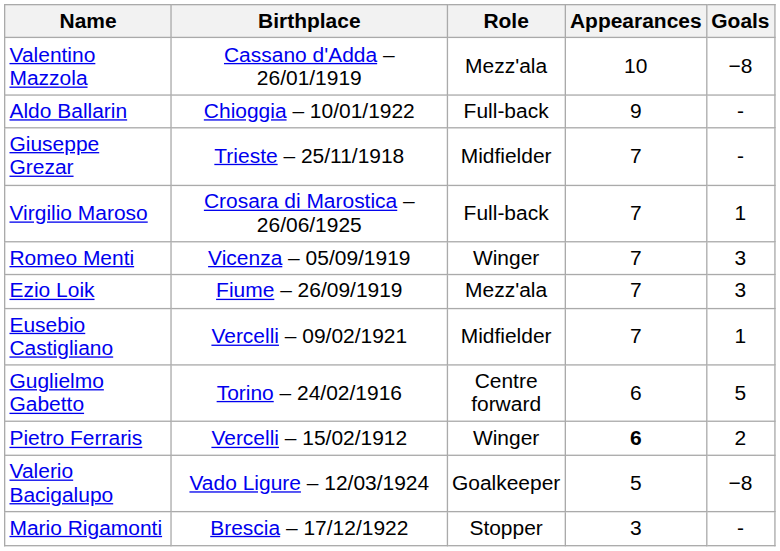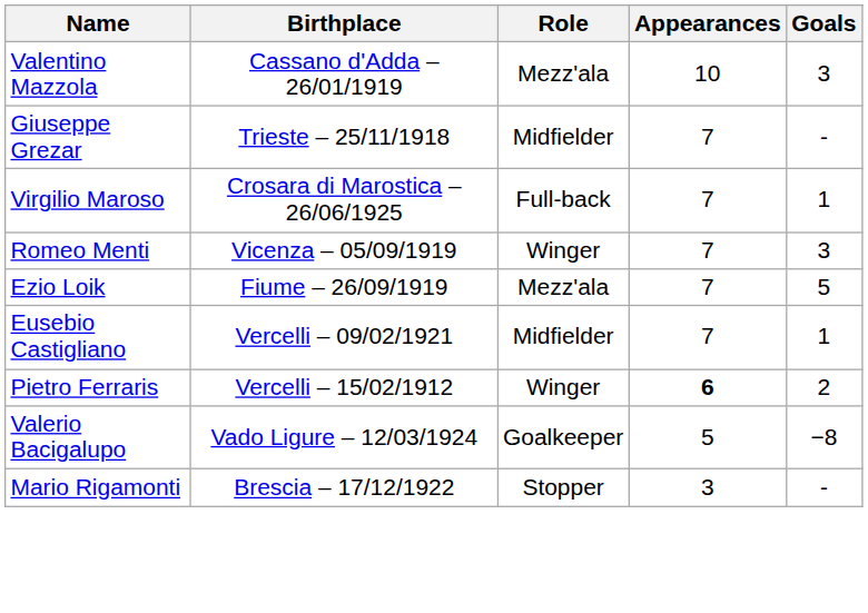 <table class="wikitable">
 <tr align=center bgcolor=#efefef>
 <th width=120>Name</th>
 <th width=203>Birthplace</th>
 <th width=50>Role</th>
 <th width=20>Appearances</th>
 <th width=20>Goals</th>
 </tr>
 <tr align=center style="background:#FFFFFF;">
 <td style="text-align:left;"><a href='#'>Valentino Mazzola</a></td>
 <td><a href='#'>Cassano d'Adda</a> – 26/01/1919</td>
 <td>Mezz'ala</td>
 <td>10</td>
-<td>−8</td>
-</tr>
-<tr align=center style="background:#FFFFFF;">
-<td style="text-align:left;"><a href='#'>Aldo Ballarin</a></td>
-<td><a href='#'>Chioggia</a> – 10/01/1922</td>
-<td>Full-back</td>
-<td>9</td>
-<td>-</td>
+<td>3</td>
 </tr>
 <tr align=center style="background:#FFFFFF;">
 <td style="text-align:left;"><a href='#'>Giuseppe Grezar</a></td>
 <td><a href='#'>Trieste</a> – 25/11/1918</td>
 <td>Midfielder</td>
 <td>7</td>
 <td>-</td>
 </tr>
 <tr align=center style="background:#FFFFFF;">
 <td style="text-align:left;"><a href='#'>Virgilio Maroso</a></td>
 <td><a href='#'>Crosara di Marostica</a> – 26/06/1925</td>
 <td>Full-back</td>
 <td>7</td>
 <td>1</td>
 </tr>
 <tr align=center style="background:#FFFFFF;">
 <td style="text-align:left;"><a href='#'>Romeo Menti</a></td>
 <td><a href='#'>Vicenza</a> – 05/09/1919</td>
 <td>Winger</td>
 <td>7</td>
 <td>3</td>
 </tr>
 <tr align=center style="background:#FFFFFF;">
 <td style="text-align:left;"><a href='#'>Ezio Loik</a></td>
 <td><a href='#'>Fiume</a> – 26/09/1919</td>
 <td>Mezz'ala</td>
 <td>7</td>
-<td>3</td>
+<td>5</td>
 </tr>
 <tr align=center style="background:#FFFFFF;">
 <td style="text-align:left;"><a href='#'>Eusebio Castigliano</a></td>
 <td><a href='#'>Vercelli</a> – 09/02/1921</td>
 <td>Midfielder</td>
 <td>7</td>
 <td>1</td>
-</tr>
-<tr align=center style="background:#FFFFFF;">
-<td style="text-align:left;"><a href='#'>Guglielmo Gabetto</a></td>
-<td><a href='#'>Torino</a> – 24/02/1916</td>
-<td>Centre forward</td>
-<td>6</td>
-<td>5</td>
 </tr>
 <tr align=center style="background:#FFFFFF;">
 <td style="text-align:left;"><a href='#'>Pietro Ferraris</a></td>
 <td><a href='#'>Vercelli</a> – 15/02/1912</td>
 <td>Winger</td>
 <td><strong>6</strong></td>
 <td>2</td>
 </tr>
 <tr align=center style="background:#FFFFFF;">
 <td style="text-align:left;"><a href='#'>Valerio Bacigalupo</a></td>
 <td><a href='#'>Vado Ligure</a> – 12/03/1924</td>
 <td>Goalkeeper</td>
 <td>5</td>
 <td>−8</td>
 </tr>
 <tr align=center style="background:#FFFFFF;">
 <td style="text-align:left;"><a href='#'>Mario Rigamonti</a></td>
 <td><a href='#'>Brescia</a> – 17/12/1922</td>
 <td>Stopper</td>
 <td>3</td>
 <td>-</td>
 </tr>
 </table>
